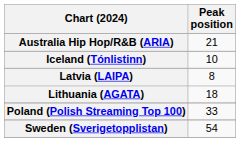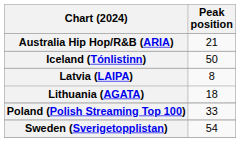 <table class="wikitable sortable plainrowheaders" style="text-align:center">
 <tr>
 <th scope="col">Chart (2024)</th>
 <th scope="col">Peak<br>position</th>
 </tr>
 <tr>
 </tr>
 <tr>
 <th scope="row">Australia Hip Hop/R&B (<a href='#'>ARIA</a>)</th>
 <td>21</td>
 </tr>
 <tr>
 </tr>
 <tr>
 </tr>
 <tr>
 </tr>
 <tr>
 </tr>
 <tr>
 </tr>
 <tr>
 <th scope="row">Iceland (<a href='#'>Tónlistinn</a>)</th>
-<td>10</td>
+<td>50</td>
 </tr>
 <tr>
 </tr>
 <tr>
 <th scope="row">Latvia (<a href='#'>LAIPA</a>)</th>
 <td>8</td>
 </tr>
 <tr>
 <th scope="row">Lithuania (<a href='#'>AGATA</a>)</th>
 <td>18</td>
 </tr>
 <tr>
 </tr>
 <tr>
 </tr>
 <tr>
 <th scope="row">Poland (<a href='#'>Polish Streaming Top 100</a>)</th>
 <td>33</td>
 </tr>
 <tr>
 </tr>
 <tr>
 <th scope="row">Sweden (<a href='#'>Sverigetopplistan</a>)</th>
 <td>54</td>
 </tr>
 <tr>
 </tr>
 <tr>
 </tr>
 <tr>
 </tr>
 <tr>
 </tr>
 <tr>
 </tr>
 </table>
